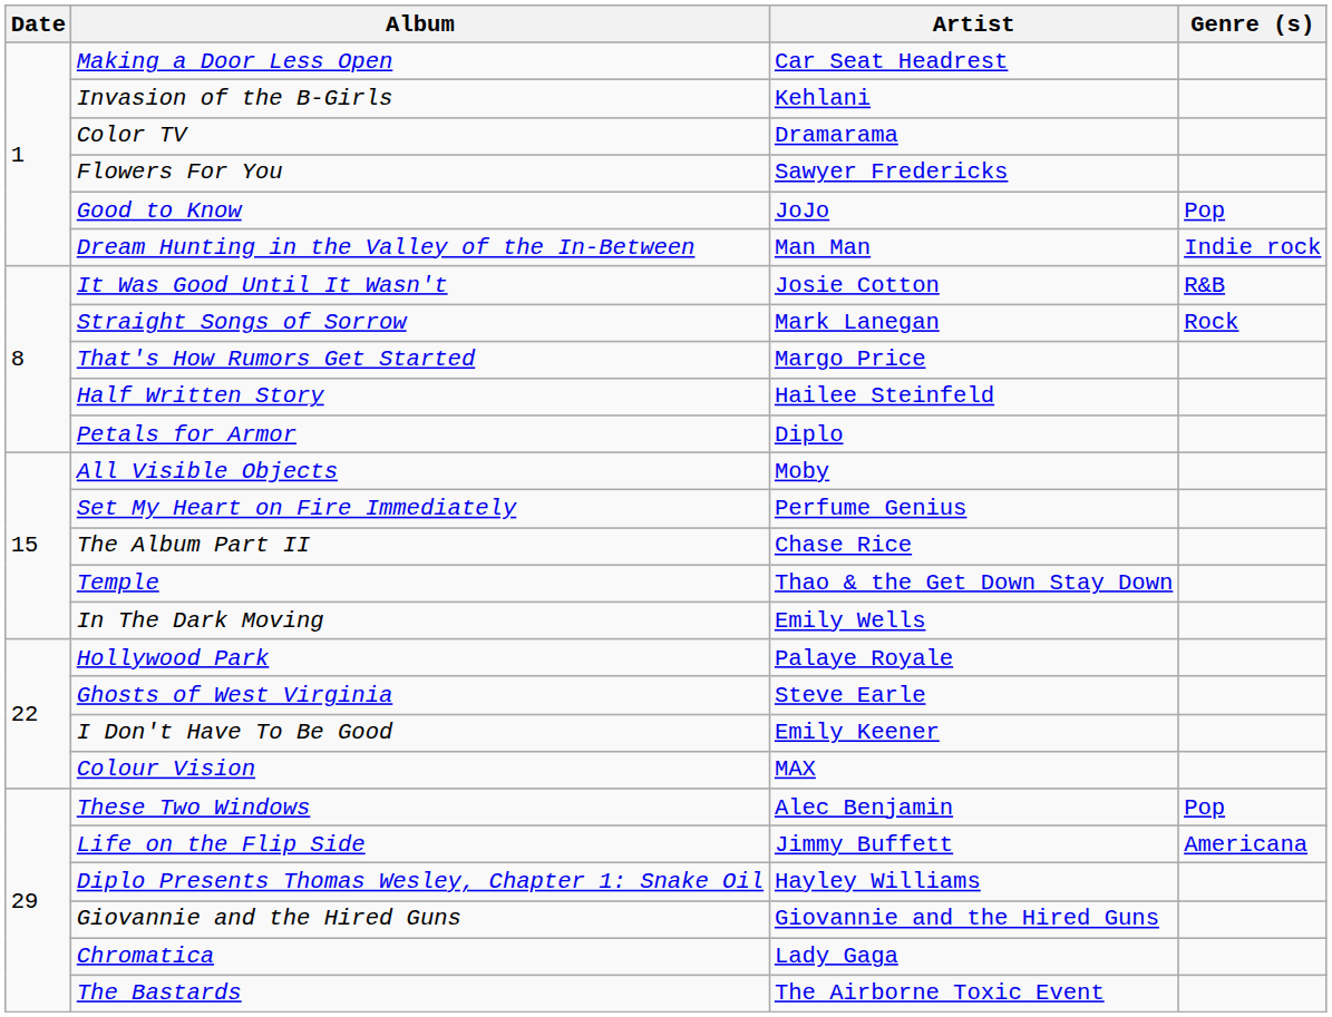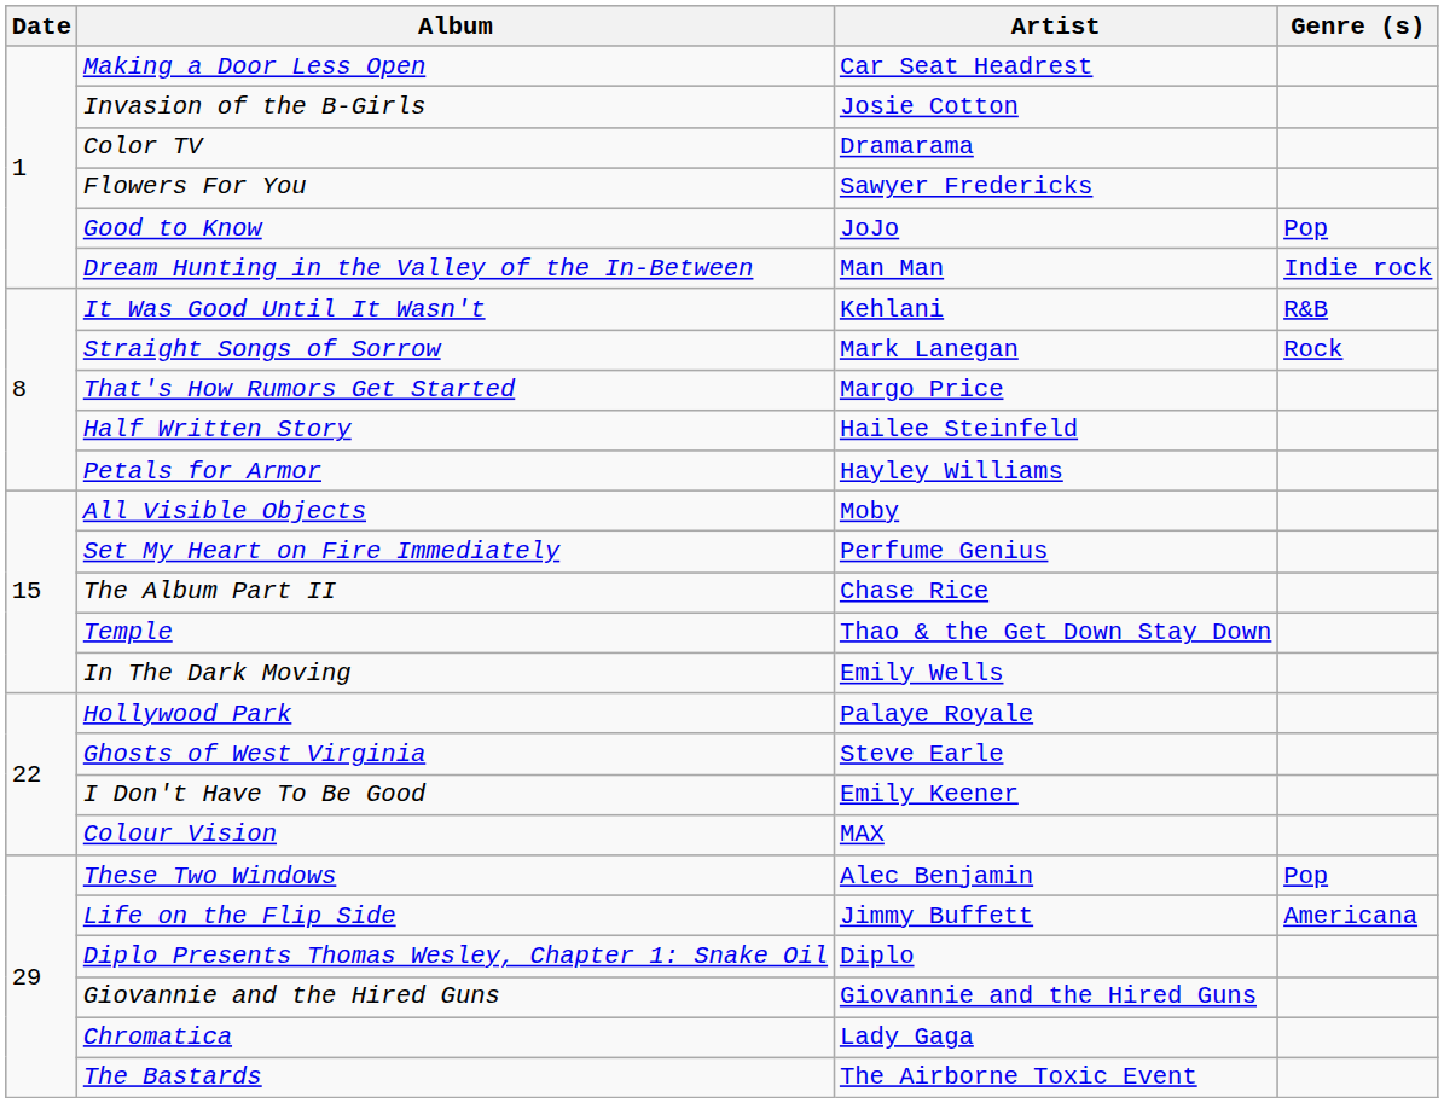 <table class="wikitable">
 <tr>
 <th>Date</th>
 <th>Album</th>
 <th>Artist</th>
 <th>Genre (s)</th>
 </tr>
 <tr>
 <td rowspan="6">1</td>
 <td><em><a href='#'>Making a Door Less Open</a></em></td>
 <td><a href='#'>Car Seat Headrest</a></td>
 <td></td>
 </tr>
 <tr>
 <td><em>Invasion of the B-Girls</em></td>
-<td><a href='#'>Kehlani</a></td>
+<td><a href='#'>Josie Cotton</a></td>
 <td></td>
 </tr>
 <tr>
 <td><em>Color TV</em></td>
 <td><a href='#'>Dramarama</a></td>
 <td></td>
 </tr>
 <tr>
 <td><em>Flowers For You</em></td>
 <td><a href='#'>Sawyer Fredericks</a></td>
 <td></td>
 </tr>
 <tr>
 <td><em><a href='#'>Good to Know</a></em></td>
 <td><a href='#'>JoJo</a></td>
 <td><a href='#'>Pop</a></td>
 </tr>
 <tr>
 <td><em><a href='#'>Dream Hunting in the Valley of the In-Between</a></em></td>
 <td><a href='#'>Man Man</a></td>
 <td><a href='#'>Indie rock</a></td>
 </tr>
 <tr>
 <td rowspan="5">8</td>
 <td><em><a href='#'>It Was Good Until It Wasn't</a></em></td>
-<td><a href='#'>Josie Cotton</a></td>
+<td><a href='#'>Kehlani</a></td>
 <td><a href='#'>R&B</a></td>
 </tr>
 <tr>
 <td><em><a href='#'>Straight Songs of Sorrow</a></em></td>
 <td><a href='#'>Mark Lanegan</a></td>
 <td><a href='#'>Rock</a></td>
 </tr>
 <tr>
 <td><em><a href='#'>That's How Rumors Get Started</a></em></td>
 <td><a href='#'>Margo Price</a></td>
 <td></td>
 </tr>
 <tr>
 <td><em><a href='#'>Half Written Story</a></em></td>
 <td><a href='#'>Hailee Steinfeld</a></td>
 <td></td>
 </tr>
 <tr>
 <td><em><a href='#'>Petals for Armor</a></em></td>
-<td><a href='#'>Diplo</a></td>
+<td><a href='#'>Hayley Williams</a></td>
 <td></td>
 </tr>
 <tr>
 <td rowspan="5">15</td>
 <td><em><a href='#'>All Visible Objects</a></em></td>
 <td><a href='#'>Moby</a></td>
 <td></td>
 </tr>
 <tr>
 <td><em><a href='#'>Set My Heart on Fire Immediately</a></em></td>
 <td><a href='#'>Perfume Genius</a></td>
 <td></td>
 </tr>
 <tr>
 <td><em>The Album Part II</em></td>
 <td><a href='#'>Chase Rice</a></td>
 <td></td>
 </tr>
 <tr>
 <td><em><a href='#'>Temple</a></em></td>
 <td><a href='#'>Thao & the Get Down Stay Down</a></td>
 <td></td>
 </tr>
 <tr>
 <td><em>In The Dark Moving</em></td>
 <td><a href='#'>Emily Wells</a></td>
 <td></td>
 </tr>
 <tr>
 <td rowspan="4">22</td>
 <td><em><a href='#'>Hollywood Park</a></em></td>
 <td><a href='#'>Palaye Royale</a></td>
 <td></td>
 </tr>
 <tr>
 <td><em><a href='#'>Ghosts of West Virginia</a></em></td>
 <td><a href='#'>Steve Earle</a></td>
 <td></td>
 </tr>
 <tr>
 <td><em>I Don't Have To Be Good</em></td>
 <td><a href='#'>Emily Keener</a></td>
 <td></td>
 </tr>
 <tr>
 <td><em><a href='#'>Colour Vision</a></em></td>
 <td><a href='#'>MAX</a></td>
 <td></td>
 </tr>
 <tr>
 <td rowspan="7">29</td>
 <td><em><a href='#'>These Two Windows</a></em></td>
 <td><a href='#'>Alec Benjamin</a></td>
 <td><a href='#'>Pop</a></td>
 </tr>
 <tr>
 <td><em><a href='#'>Life on the Flip Side</a></em></td>
 <td><a href='#'>Jimmy Buffett</a></td>
 <td><a href='#'>Americana</a></td>
 </tr>
 <tr>
 <td><em><a href='#'>Diplo Presents Thomas Wesley, Chapter 1: Snake Oil</a></em></td>
-<td><a href='#'>Hayley Williams</a></td>
+<td><a href='#'>Diplo</a></td>
 <td></td>
 </tr>
 <tr>
 <td><em>Giovannie and the Hired Guns</em></td>
 <td><a href='#'>Giovannie and the Hired Guns</a></td>
 <td></td>
 </tr>
 <tr>
 <td><em><a href='#'>Chromatica</a></em></td>
 <td><a href='#'>Lady Gaga</a></td>
 <td></td>
 </tr>
 <tr>
 <td><em><a href='#'>The Bastards</a></em></td>
 <td><a href='#'>The Airborne Toxic Event</a></td>
 <td></td>
 </tr>
 </table>
